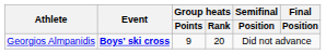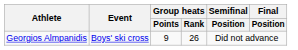 <table class="wikitable" style="font-size:90%">
 <tr>
 <th rowspan="2">Athlete</th>
 <th rowspan="2">Event</th>
 <th colspan=2>Group heats</th>
 <th>Semifinal</th>
 <th>Final</th>
 </tr>
 <tr style="font-size:95%">
 <th>Points</th>
 <th>Rank</th>
 <th>Position</th>
 <th>Position</th>
 </tr>
 <tr align=center>
 <td align=left><a href='#'>Georgios Almpanidis</a></td>
-<td align=left><strong><a href='#'>Boys' ski cross</a></strong></td>
+<td align=left><a href='#'>Boys' ski cross</a></td>
 <td>9</td>
-<td>20</td>
+<td>26</td>
 <td colspan=2>Did not advance</td>
 </tr>
 </table>
